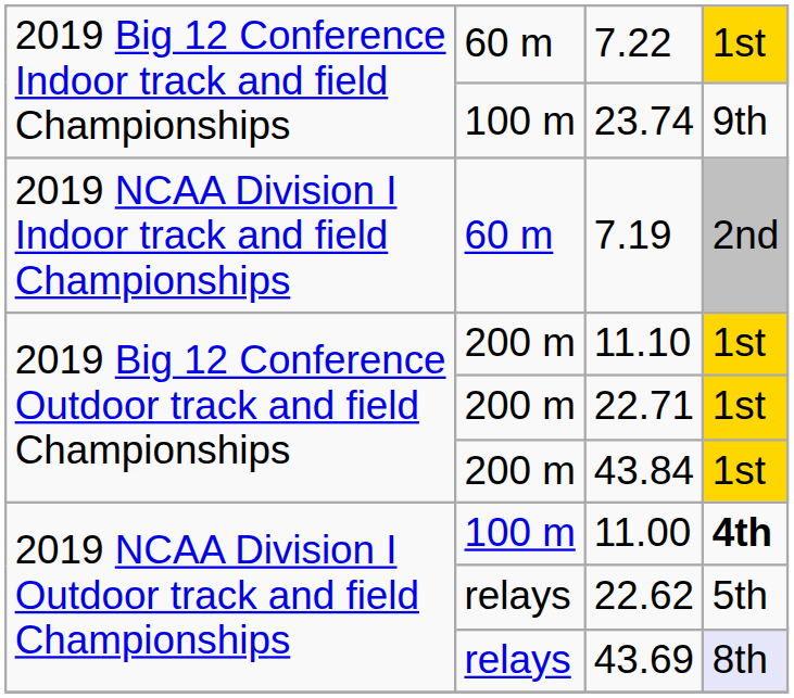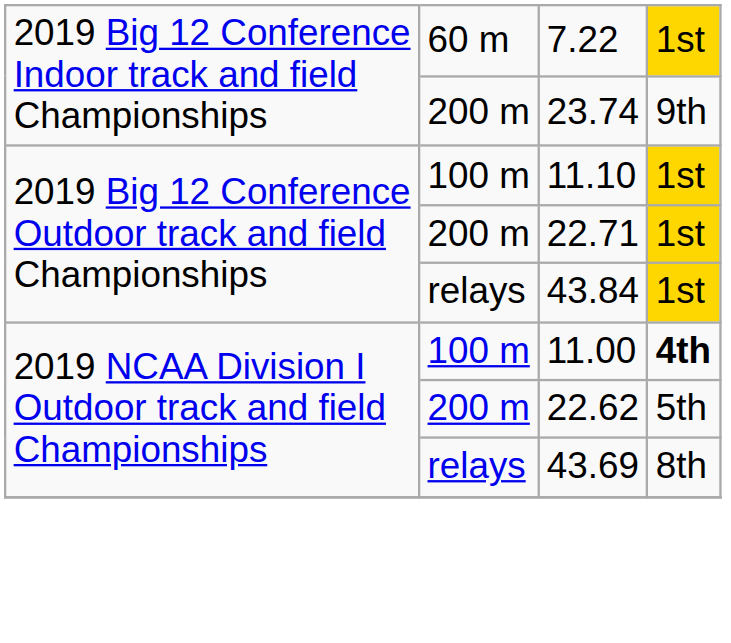 <table class="wikitable sortable">
 <tr>
 <td rowspan=2>2019 <a href='#'>Big 12 Conference</a><br><a href='#'>Indoor track and field</a><br>Championships</td>
 <td>60 m</td>
 <td>7.22</td>
 <td bgcolor=gold>1st</td>
 </tr>
 <tr>
-<td>100 m</td>
+<td>200 m</td>
 <td>23.74</td>
 <td>9th</td>
 </tr>
 <tr>
-<td>2019 <a href='#'>NCAA Division I</a><br><a href='#'>Indoor track and field</a><br><a href='#'>Championships</a></td>
-<td><a href='#'>60 m</a></td>
-<td>7.19</td>
-<td bgcolor=silver>2nd</td>
-</tr>
-<tr>
 <td rowspan=3>2019 <a href='#'>Big 12 Conference</a><br><a href='#'>Outdoor track and field</a><br>Championships</td>
-<td>200 m</td>
+<td>100 m</td>
 <td>11.10</td>
 <td bgcolor=gold>1st</td>
 </tr>
 <tr>
 <td>200 m</td>
 <td>22.71</td>
 <td bgcolor=gold>1st</td>
 </tr>
 <tr>
-<td>200 m</td>
+<td> relays</td>
 <td>43.84</td>
 <td bgcolor=gold>1st</td>
 </tr>
 <tr>
 <td rowspan=3>2019 <a href='#'>NCAA Division I</a><br><a href='#'>Outdoor track and field</a><br><a href='#'>Championships</a></td>
 <td><a href='#'>100 m</a></td>
 <td>11.00</td>
 <td><strong>4th</strong></td>
 </tr>
 <tr>
-<td> relays</td>
+<td><a href='#'>200 m</a></td>
 <td>22.62</td>
 <td>5th</td>
 </tr>
 <tr>
 <td><a href='#'> relays</a></td>
 <td>43.69</td>
-<td style="background: lavender;">8th</td>
+<td>8th</td>
 </tr>
 <tr>
 </tr>
 </table>
